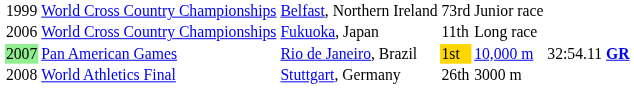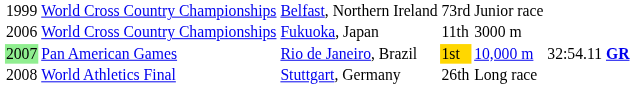 <table>
 <tr>
 <td>1999</td>
 <td><a href='#'>World Cross Country Championships</a></td>
 <td><a href='#'>Belfast</a>, Northern Ireland</td>
 <td>73rd</td>
 <td>Junior race</td>
 <td></td>
 </tr>
 <tr>
 <td>2006</td>
 <td><a href='#'>World Cross Country Championships</a></td>
 <td><a href='#'>Fukuoka</a>, Japan</td>
 <td>11th</td>
-<td>Long race</td>
+<td>3000 m</td>
 <td></td>
 </tr>
 <tr>
 <td style="background: lightgreen;">2007</td>
 <td><a href='#'>Pan American Games</a></td>
 <td><a href='#'>Rio de Janeiro</a>, Brazil</td>
 <td bgcolor=gold>1st</td>
 <td><a href='#'>10,000 m</a></td>
 <td>32:54.11 <strong><a href='#'>GR</a></strong></td>
 </tr>
 <tr>
 <td>2008</td>
 <td><a href='#'>World Athletics Final</a></td>
 <td><a href='#'>Stuttgart</a>, Germany</td>
 <td>26th</td>
-<td>3000 m</td>
+<td>Long race</td>
 <td></td>
 </tr>
 </table>
